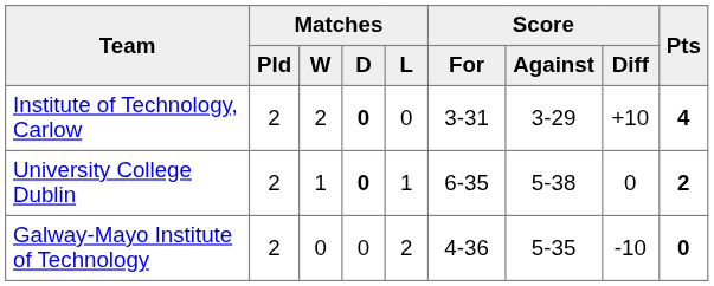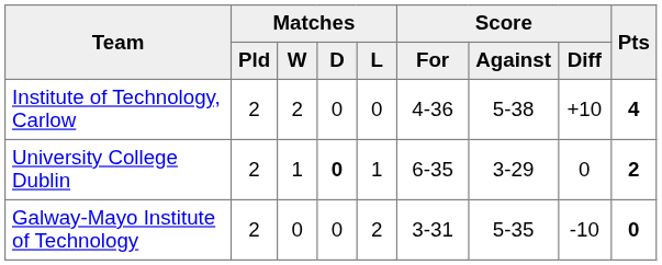 <table style=border-collapse:collapse border=1 cellspacing=0 cellpadding=5>
 <tr align=center bgcolor=#efefef>
 <th rowspan=2 width=165>Team</th>
 <th colspan=4>Matches</th>
 <th colspan=3>Score</th>
 <th rowspan=2width=20>Pts</th>
 </tr>
 <tr align=center bgcolor=#efefef>
 <th width=20>Pld</th>
 <th width=20>W</th>
 <th width=20>D</th>
 <th width=20>L</th>
 <th width=45>For</th>
 <th width=45>Against</th>
 <th width=30>Diff</th>
 </tr>
 <tr align=center>
 <td style="text-align:left;"><a href='#'>Institute of Technology, Carlow</a></td>
 <td>2</td>
 <td>2</td>
-<td><strong>0</strong></td>
 <td>0</td>
-<td>3-31</td>
-<td>3-29</td>
+<td>0</td>
+<td>4-36</td>
+<td>5-38</td>
 <td>+10</td>
 <td><strong>4</strong></td>
 </tr>
 <tr align=center>
 <td style="text-align:left;"><a href='#'>University College Dublin</a></td>
 <td>2</td>
 <td>1</td>
 <td><strong>0</strong></td>
 <td>1</td>
 <td>6-35</td>
-<td>5-38</td>
+<td>3-29</td>
 <td>0</td>
 <td><strong>2</strong></td>
 </tr>
 <tr align=center>
 <td style="text-align:left;"><a href='#'>Galway-Mayo Institute of Technology</a></td>
 <td>2</td>
 <td>0</td>
 <td>0</td>
 <td>2</td>
-<td>4-36</td>
+<td>3-31</td>
 <td>5-35</td>
 <td>-10</td>
 <td><strong>0</strong></td>
 </tr>
 </table>
